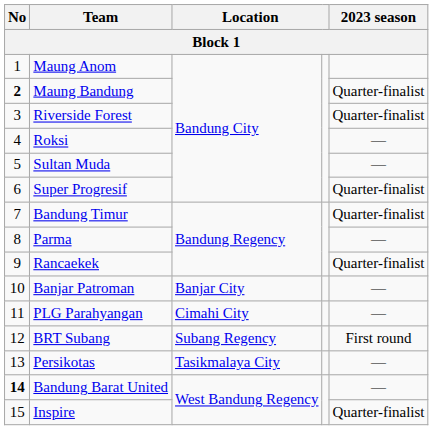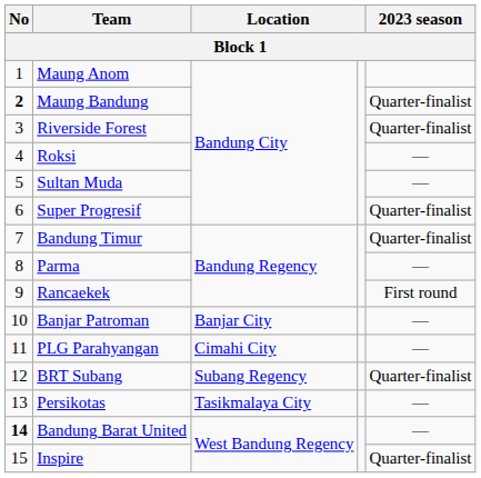 <table class="wikitable sortable" style="font-size:90%;">
 <tr>
 <th>No</th>
 <th>Team</th>
 <th colspan="2">Location</th>
 <th>2023 season</th>
 </tr>
 <tr>
 <th colspan="5" align="center">Block 1</th>
 </tr>
 <tr>
 <td align=center>1</td>
 <td><a href='#'>Maung Anom</a></td>
 <td rowspan="6"><a href='#'>Bandung City</a></td>
 <td rowspan="6"></td>
 <td align=center></td>
 </tr>
 <tr>
 <td align=center><strong>2</strong></td>
 <td><a href='#'>Maung Bandung</a></td>
 <td align=center>Quarter-finalist</td>
 </tr>
 <tr>
 <td align=center>3</td>
 <td><a href='#'>Riverside Forest</a></td>
 <td align=center>Quarter-finalist</td>
 </tr>
 <tr>
 <td align=center>4</td>
 <td><a href='#'>Roksi</a></td>
 <td align=center>—</td>
 </tr>
 <tr>
 <td align=center>5</td>
 <td><a href='#'>Sultan Muda</a></td>
 <td align=center>—</td>
 </tr>
 <tr>
 <td align=center>6</td>
 <td><a href='#'>Super Progresif</a></td>
 <td align=center>Quarter-finalist</td>
 </tr>
 <tr>
 <td align=center>7</td>
 <td><a href='#'>Bandung Timur</a></td>
 <td rowspan="3"><a href='#'>Bandung Regency</a></td>
 <td rowspan="3"></td>
 <td align=center>Quarter-finalist</td>
 </tr>
 <tr>
 <td align=center>8</td>
 <td><a href='#'>Parma</a></td>
 <td align=center>—</td>
 </tr>
 <tr>
 <td align=center>9</td>
 <td><a href='#'>Rancaekek</a></td>
-<td align=center>Quarter-finalist</td>
+<td align=center>First round<br></td>
 </tr>
 <tr>
 <td align=center>10</td>
 <td><a href='#'>Banjar Patroman</a></td>
 <td><a href='#'>Banjar City</a></td>
 <td></td>
 <td align=center>—</td>
 </tr>
 <tr>
 <td align=center>11</td>
 <td><a href='#'>PLG Parahyangan</a></td>
 <td><a href='#'>Cimahi City</a></td>
 <td></td>
 <td align=center>—</td>
 </tr>
 <tr>
 <td align=center>12</td>
 <td><a href='#'>BRT Subang</a></td>
 <td><a href='#'>Subang Regency</a></td>
 <td></td>
-<td align=center>First round<br></td>
+<td align=center>Quarter-finalist</td>
 </tr>
 <tr>
 <td align=center>13</td>
 <td><a href='#'>Persikotas</a></td>
 <td><a href='#'>Tasikmalaya City</a></td>
 <td></td>
 <td align=center>—</td>
 </tr>
 <tr>
 <td align=center><strong>14</strong></td>
 <td><a href='#'>Bandung Barat United</a></td>
 <td rowspan="2"><a href='#'>West Bandung Regency</a></td>
 <td rowspan="2"></td>
 <td align=center>—</td>
 </tr>
 <tr>
 <td align=center>15</td>
 <td><a href='#'>Inspire</a></td>
 <td align=center>Quarter-finalist</td>
 </tr>
 </table>
